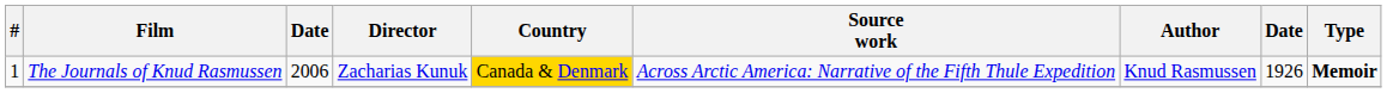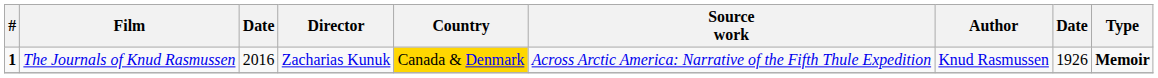 <table class="wikitable">
 <tr>
 <th>#</th>
 <th>Film</th>
 <th>Date</th>
 <th>Director</th>
 <th>Country</th>
 <th>Source<br>work</th>
 <th>Author</th>
 <th>Date</th>
 <th>Type</th>
 </tr>
 <tr>
-<td>1</td>
+<td><strong>1</strong></td>
 <td><em><a href='#'>The Journals of Knud Rasmussen</a></em></td>
-<td>2006</td>
+<td>2016</td>
 <td><a href='#'>Zacharias Kunuk</a></td>
 <td style="background: gold;">Canada & <a href='#'>Denmark</a></td>
 <td><em><a href='#'>Across Arctic America: Narrative of the Fifth Thule Expedition</a></em></td>
 <td><a href='#'>Knud Rasmussen</a></td>
 <td>1926</td>
 <td><strong>Memoir</strong></td>
 </tr>
 <tr>
 </tr>
 </table>
